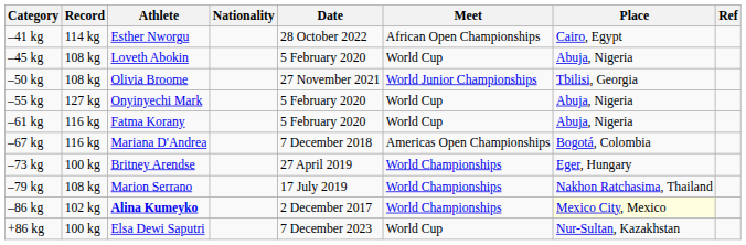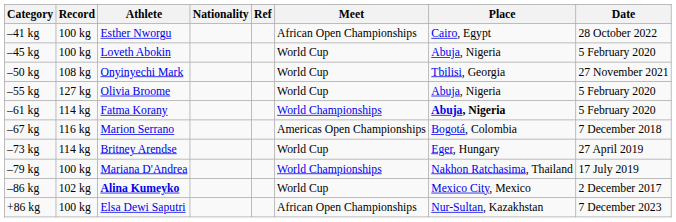 <table class="wikitable" style="font-size:95%">
 <tr>
 <th>Category</th>
 <th>Record</th>
 <th>Athlete</th>
 <th>Nationality</th>
-<th>Date</th>
+<th>Ref</th>
 <th>Meet</th>
 <th>Place</th>
-<th>Ref</th>
+<th>Date</th>
 </tr>
 <tr>
 <td>–41 kg</td>
-<td>114 kg</td>
+<td>100 kg</td>
 <td><a href='#'>Esther Nworgu</a></td>
 <td></td>
-<td>28 October 2022</td>
+<td></td>
 <td>African Open Championships</td>
 <td> <a href='#'>Cairo</a>, Egypt</td>
-<td></td>
+<td>28 October 2022</td>
 </tr>
 <tr>
 <td>–45 kg</td>
-<td>108 kg</td>
+<td>100 kg</td>
 <td><a href='#'>Loveth Abokin</a></td>
 <td></td>
-<td>5 February 2020</td>
+<td></td>
 <td>World Cup</td>
 <td> <a href='#'>Abuja</a>, Nigeria</td>
-<td></td>
+<td>5 February 2020</td>
 </tr>
 <tr>
 <td>–50 kg</td>
 <td>108 kg</td>
-<td><a href='#'>Olivia Broome</a></td>
+<td><a href='#'>Onyinyechi Mark</a></td>
 <td></td>
+<td></td>
+<td>World Cup</td>
+<td> <a href='#'>Tbilisi</a>, Georgia</td>
 <td>27 November 2021</td>
-<td><a href='#'>World Junior Championships</a></td>
-<td> <a href='#'>Tbilisi</a>, Georgia</td>
-<td></td>
 </tr>
 <tr>
 <td>–55 kg</td>
 <td>127 kg</td>
-<td><a href='#'>Onyinyechi Mark</a></td>
+<td><a href='#'>Olivia Broome</a></td>
 <td></td>
-<td>5 February 2020</td>
+<td></td>
 <td>World Cup</td>
 <td> <a href='#'>Abuja</a>, Nigeria</td>
-<td></td>
+<td>5 February 2020</td>
 </tr>
 <tr>
 <td>–61 kg</td>
-<td>116 kg</td>
+<td>114 kg</td>
 <td><a href='#'>Fatma Korany</a></td>
 <td></td>
+<td></td>
+<td><a href='#'>World Championships</a></td>
+<td><strong> <a href='#'>Abuja</a>, Nigeria</strong></td>
 <td>5 February 2020</td>
-<td>World Cup</td>
-<td> <a href='#'>Abuja</a>, Nigeria</td>
-<td></td>
 </tr>
 <tr>
 <td>–67 kg</td>
 <td>116 kg</td>
-<td><a href='#'>Mariana D'Andrea</a></td>
+<td><a href='#'>Marion Serrano</a></td>
 <td></td>
-<td>7 December 2018</td>
+<td></td>
 <td>Americas Open Championships</td>
 <td> <a href='#'>Bogotá</a>, Colombia</td>
-<td></td>
+<td>7 December 2018</td>
 </tr>
 <tr>
 <td>–73 kg</td>
-<td>100 kg</td>
+<td>114 kg</td>
 <td><a href='#'>Britney Arendse</a></td>
 <td></td>
+<td></td>
+<td>World Cup</td>
+<td> <a href='#'>Eger</a>, Hungary</td>
 <td>27 April 2019</td>
-<td><a href='#'>World Championships</a></td>
-<td> <a href='#'>Eger</a>, Hungary</td>
-<td></td>
 </tr>
 <tr>
 <td>–79 kg</td>
-<td>108 kg</td>
-<td><a href='#'>Marion Serrano</a></td>
+<td>100 kg</td>
+<td><a href='#'>Mariana D'Andrea</a></td>
 <td></td>
-<td>17 July 2019</td>
+<td></td>
 <td><a href='#'>World Championships</a></td>
 <td> <a href='#'>Nakhon Ratchasima</a>, Thailand</td>
-<td></td>
+<td>17 July 2019</td>
 </tr>
 <tr>
 <td>–86 kg</td>
 <td>102 kg</td>
 <td><strong><a href='#'>Alina Kumeyko</a></strong></td>
 <td></td>
+<td></td>
+<td>World Cup</td>
+<td> <a href='#'>Mexico City</a>, Mexico</td>
 <td>2 December 2017</td>
-<td><a href='#'>World Championships</a></td>
-<td style="background: lightyellow;"> <a href='#'>Mexico City</a>, Mexico</td>
-<td></td>
 </tr>
 <tr>
 <td>+86 kg</td>
 <td>100 kg</td>
 <td><a href='#'>Elsa Dewi Saputri</a></td>
 <td></td>
+<td></td>
+<td>African Open Championships</td>
+<td> <a href='#'>Nur-Sultan</a>, Kazakhstan</td>
 <td>7 December 2023</td>
-<td>World Cup</td>
-<td> <a href='#'>Nur-Sultan</a>, Kazakhstan</td>
-<td></td>
 </tr>
 </table>
